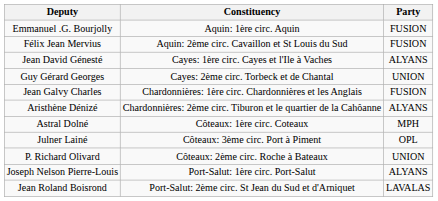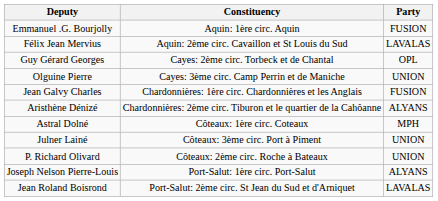 <table class="wikitable" style="text-align:center;">
 <tr>
 <th>Deputy</th>
 <th>Constituency</th>
 <th>Party</th>
 </tr>
 <tr>
 <td>Emmanuel .G. Bourjolly</td>
 <td>Aquin: 1ère circ. Aquin</td>
 <td>FUSION</td>
 </tr>
 <tr>
 <td>Félix Jean Mervius</td>
 <td>Aquin: 2ème circ. Cavaillon et St Louis du Sud</td>
-<td>FUSION</td>
-</tr>
-<tr>
-<td>Jean David Génesté</td>
-<td>Cayes: 1ère circ. Cayes et l'Ile à Vaches</td>
-<td>ALYANS</td>
+<td>LAVALAS</td>
 </tr>
 <tr>
 <td>Guy Gérard Georges</td>
 <td>Cayes: 2ème circ. Torbeck et de Chantal</td>
+<td>OPL</td>
+</tr>
+<tr>
+<td>Olguine Pierre</td>
+<td>Cayes: 3ème circ. Camp Perrin et de Maniche</td>
 <td>UNION</td>
 </tr>
 <tr>
 <td>Jean Galvy Charles</td>
 <td>Chardonnières: 1ère circ. Chardonnières et les Anglais</td>
 <td>FUSION</td>
 </tr>
 <tr>
 <td>Aristhène Dénizé</td>
 <td>Chardonnières: 2ème circ. Tiburon et le quartier de la Cahôanne</td>
 <td>ALYANS</td>
 </tr>
 <tr>
 <td>Astral Dolné</td>
 <td>Côteaux: 1ère circ. Coteaux</td>
 <td>MPH</td>
 </tr>
 <tr>
 <td>Julner Lainé</td>
 <td>Côteaux: 3ème circ. Port à Piment</td>
-<td>OPL</td>
+<td>UNION</td>
 </tr>
 <tr>
 <td>P. Richard Olivard</td>
 <td>Côteaux: 2ème circ. Roche à Bateaux</td>
 <td>UNION</td>
 </tr>
 <tr>
 <td>Joseph Nelson Pierre-Louis</td>
 <td>Port-Salut:  1ère circ. Port-Salut</td>
 <td>ALYANS</td>
 </tr>
 <tr>
 <td>Jean Roland Boisrond</td>
 <td>Port-Salut: 2ème circ. St Jean du Sud et d'Arniquet</td>
 <td>LAVALAS</td>
 </tr>
 </table>
